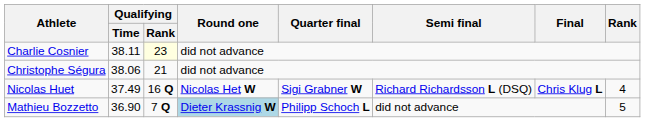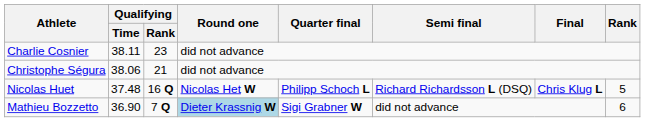 <table class="wikitable" style="font-size:90%">
 <tr>
 <th rowspan="2">Athlete</th>
 <th colspan="2">Qualifying</th>
 <th rowspan="2">Round one</th>
 <th rowspan="2">Quarter final</th>
 <th rowspan="2">Semi final</th>
 <th rowspan="2">Final</th>
 <th rowspan="2">Rank</th>
 </tr>
 <tr>
 <th>Time</th>
 <th>Rank</th>
 </tr>
 <tr>
 <td><a href='#'>Charlie Cosnier</a></td>
 <td align="center">38.11</td>
-<td align="center" style="background: lightyellow;">23</td>
+<td align="center">23</td>
 <td colspan="5">did not advance</td>
 </tr>
 <tr>
 <td><a href='#'>Christophe Ségura</a></td>
 <td align="center">38.06</td>
 <td align="center">21</td>
 <td colspan="5">did not advance</td>
 </tr>
 <tr>
 <td><a href='#'>Nicolas Huet</a></td>
-<td align="center">37.49</td>
+<td align="center">37.48</td>
 <td align="center">16 <strong>Q</strong></td>
 <td> <a href='#'>Nicolas Het</a> <strong>W</strong></td>
-<td> <a href='#'>Sigi Grabner</a> <strong>W</strong></td>
+<td> <a href='#'>Philipp Schoch</a> <strong>L</strong></td>
 <td> <a href='#'>Richard Richardsson</a> <strong>L</strong> (DSQ)</td>
 <td> <a href='#'>Chris Klug</a> <strong>L</strong></td>
-<td align="center">4</td>
+<td align="center">5</td>
 </tr>
 <tr>
 <td><a href='#'>Mathieu Bozzetto</a></td>
 <td align="center">36.90</td>
 <td align="center">7 <strong>Q</strong></td>
 <td style="background: lightblue;"> <a href='#'>Dieter Krassnig</a> <strong>W</strong></td>
-<td> <a href='#'>Philipp Schoch</a> <strong>L</strong></td>
+<td> <a href='#'>Sigi Grabner</a> <strong>W</strong></td>
 <td colspan="2">did not advance</td>
-<td align="center">5</td>
+<td align="center">6</td>
 </tr>
 </table>
